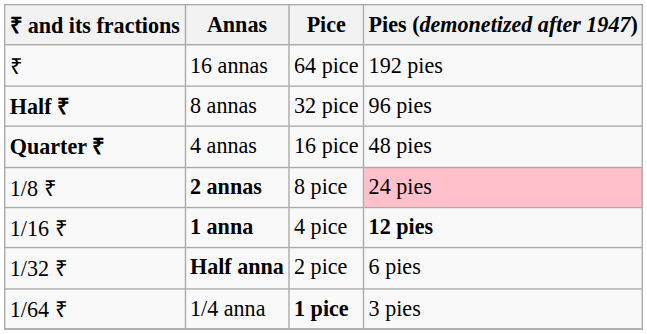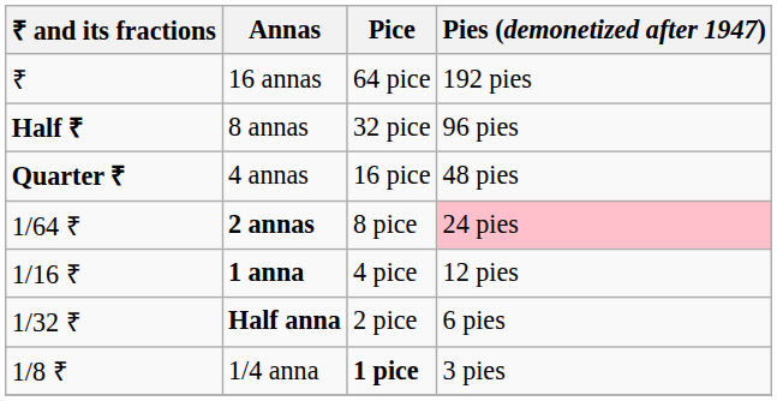 <table class="wikitable">
 <tr>
 <th>₹ and its fractions</th>
 <th>Annas</th>
 <th>Pice</th>
 <th>Pies (<em>demonetized after 1947</em>)</th>
 </tr>
 <tr>
 <td>₹</td>
 <td>16 annas</td>
 <td>64 pice</td>
 <td>192 pies</td>
 </tr>
 <tr>
 <td><strong>Half ₹</strong></td>
 <td>8 annas</td>
 <td>32 pice</td>
 <td>96 pies</td>
 </tr>
 <tr>
 <td><strong>Quarter ₹</strong></td>
 <td>4 annas</td>
 <td>16 pice</td>
 <td>48 pies</td>
 </tr>
 <tr>
-<td>1/8 ₹</td>
+<td>1/64 ₹</td>
 <td><strong>2 annas</strong></td>
 <td>8 pice</td>
 <td style="background: pink;">24 pies</td>
 </tr>
 <tr>
 <td>1/16 ₹</td>
 <td><strong>1 anna</strong></td>
 <td>4 pice</td>
-<td><strong>12 pies</strong></td>
+<td>12 pies</td>
 </tr>
 <tr>
 <td>1/32 ₹</td>
 <td><strong>Half anna</strong></td>
 <td>2 pice</td>
 <td>6 pies</td>
 </tr>
 <tr>
-<td>1/64 ₹</td>
+<td>1/8 ₹</td>
 <td>1/4 anna</td>
 <td><strong>1 pice</strong></td>
 <td>3 pies</td>
 </tr>
 <tr>
 </tr>
 </table>
